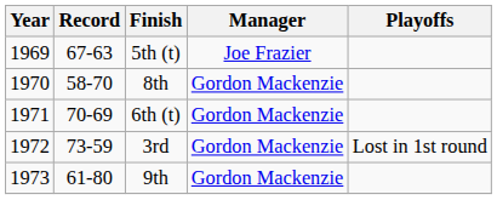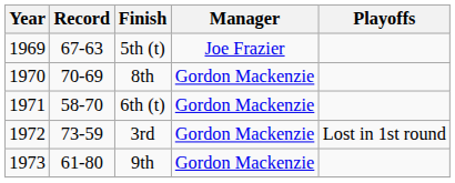 <table class="wikitable">
 <tr>
 <th>Year</th>
 <th>Record</th>
 <th>Finish</th>
 <th>Manager</th>
 <th>Playoffs</th>
 </tr>
 <tr align=center>
 <td>1969</td>
 <td>67-63</td>
 <td>5th (t)</td>
 <td><a href='#'>Joe Frazier</a></td>
 <td></td>
 </tr>
 <tr align=center>
 <td>1970</td>
-<td>58-70</td>
+<td>70-69</td>
 <td>8th</td>
 <td><a href='#'>Gordon Mackenzie</a></td>
 <td></td>
 </tr>
 <tr align=center>
 <td>1971</td>
-<td>70-69</td>
+<td>58-70</td>
 <td>6th (t)</td>
 <td><a href='#'>Gordon Mackenzie</a></td>
 <td></td>
 </tr>
 <tr align=center>
 <td>1972</td>
 <td>73-59</td>
 <td>3rd</td>
 <td><a href='#'>Gordon Mackenzie</a></td>
 <td>Lost in 1st round</td>
 </tr>
 <tr align=center>
 <td>1973</td>
 <td>61-80</td>
 <td>9th</td>
 <td><a href='#'>Gordon Mackenzie</a></td>
 <td></td>
 </tr>
 <tr align=center>
 </tr>
 </table>
